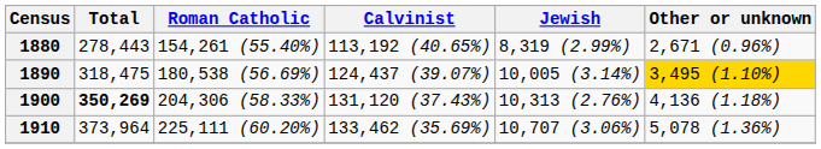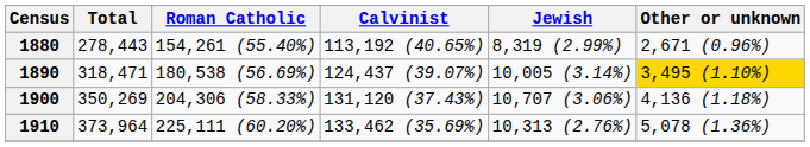 <table class="wikitable">
 <tr>
 <th>Census</th>
 <th>Total</th>
 <th><a href='#'>Roman Catholic</a></th>
 <th><a href='#'>Calvinist</a></th>
 <th><a href='#'>Jewish</a></th>
 <th>Other or unknown</th>
 </tr>
 <tr>
 <th>1880</th>
 <td>278,443</td>
 <td>154,261 <em>(55.40%)</em></td>
 <td>113,192 <em>(40.65%)</em></td>
 <td>8,319 <em>(2.99%)</em></td>
 <td>2,671 <em>(0.96%)</em></td>
 </tr>
 <tr>
 <th>1890</th>
-<td>318,475</td>
+<td>318,471</td>
 <td>180,538 <em>(56.69%)</em></td>
 <td>124,437 <em>(39.07%)</em></td>
 <td>10,005 <em>(3.14%)</em></td>
 <td style="background: gold;">3,495 <em>(1.10%)</em></td>
 </tr>
 <tr>
 <th>1900</th>
-<td><strong>350,269</strong></td>
+<td>350,269</td>
 <td>204,306 <em>(58.33%)</em></td>
 <td>131,120 <em>(37.43%)</em></td>
-<td>10,313 <em>(2.76%)</em></td>
+<td>10,707 <em>(3.06%)</em></td>
 <td>4,136 <em>(1.18%)</em></td>
 </tr>
 <tr>
 <th>1910</th>
 <td>373,964</td>
 <td>225,111 <em>(60.20%)</em></td>
 <td>133,462 <em>(35.69%)</em></td>
-<td>10,707 <em>(3.06%)</em></td>
+<td>10,313 <em>(2.76%)</em></td>
 <td>5,078 <em>(1.36%)</em></td>
 </tr>
 <tr>
 </tr>
 </table>
